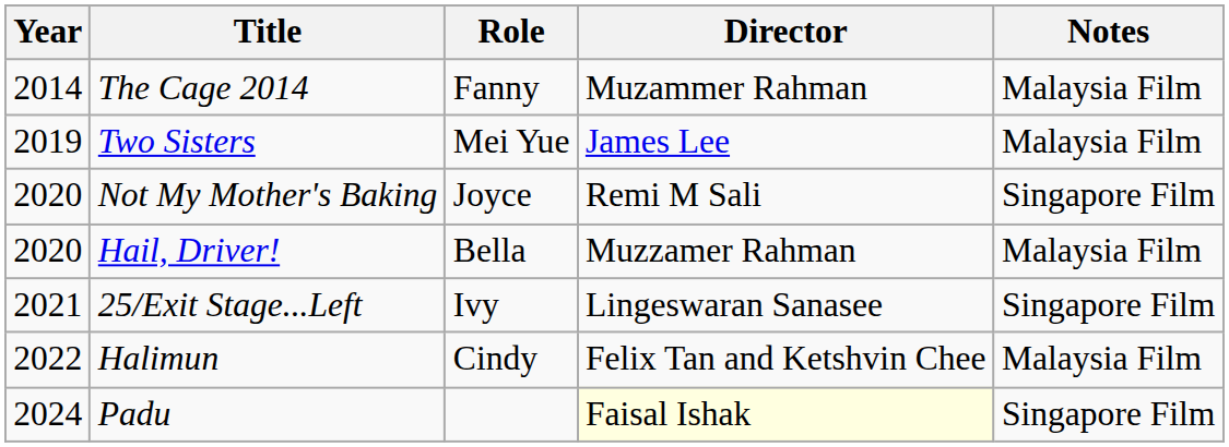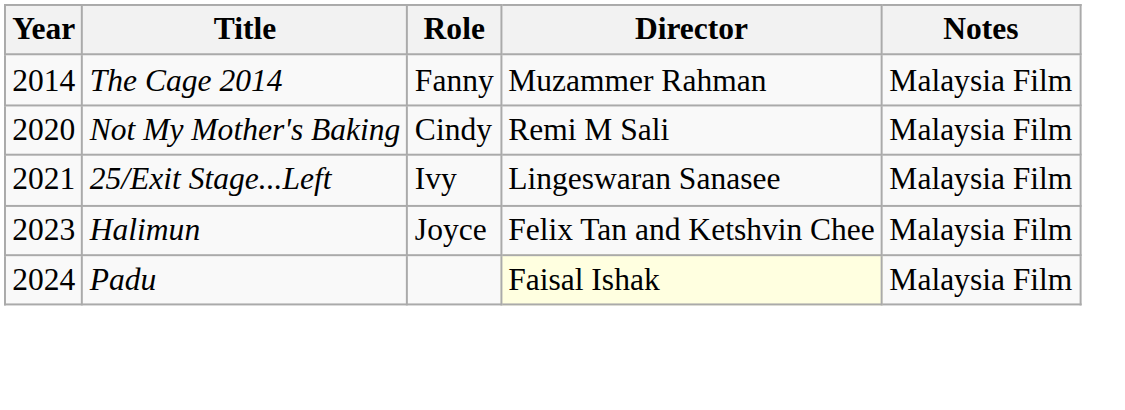 <table class="wikitable sortable">
 <tr>
 <th>Year</th>
 <th>Title</th>
 <th>Role</th>
 <th>Director</th>
 <th class="unsortable">Notes</th>
 </tr>
 <tr>
 <td>2014</td>
 <td><em>The Cage 2014</em></td>
 <td>Fanny</td>
 <td>Muzammer Rahman</td>
 <td>Malaysia Film</td>
 </tr>
 <tr>
-<td>2019</td>
-<td><em><a href='#'>Two Sisters</a></em></td>
-<td>Mei Yue</td>
-<td><a href='#'>James Lee</a></td>
-<td>Malaysia Film</td>
-</tr>
-<tr>
 <td>2020</td>
 <td><em>Not My Mother's Baking</em></td>
-<td>Joyce</td>
+<td>Cindy</td>
 <td>Remi M Sali</td>
-<td>Singapore Film</td>
-</tr>
-<tr>
-<td>2020</td>
-<td><em><a href='#'>Hail, Driver!</a></em></td>
-<td>Bella</td>
-<td>Muzzamer Rahman</td>
 <td>Malaysia Film</td>
 </tr>
 <tr>
 <td>2021</td>
 <td><em>25/Exit Stage...Left</em></td>
 <td>Ivy</td>
 <td>Lingeswaran Sanasee</td>
-<td>Singapore Film</td>
+<td>Malaysia Film</td>
 </tr>
 <tr>
-<td>2022</td>
+<td>2023</td>
 <td><em>Halimun</em></td>
-<td>Cindy</td>
+<td>Joyce</td>
 <td>Felix Tan and Ketshvin Chee</td>
 <td>Malaysia Film</td>
 </tr>
 <tr>
 <td>2024</td>
 <td><em>Padu</em></td>
 <td></td>
 <td style="background: lightyellow;">Faisal Ishak</td>
-<td>Singapore Film</td>
+<td>Malaysia Film</td>
 </tr>
 </table>
